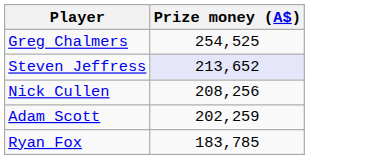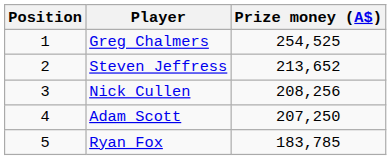 <table class="wikitable">
 <tr>
+<th>Position</th>
 <th>Player</th>
 <th>Prize money (<a href='#'>A$</a>)</th>
 </tr>
 <tr>
+<td align=center>1</td>
 <td> <a href='#'>Greg Chalmers</a></td>
 <td align=center>254,525</td>
 </tr>
 <tr>
+<td align=center>2</td>
 <td> <a href='#'>Steven Jeffress</a></td>
-<td align=center style="background: lavender;">213,652</td>
+<td align=center>213,652</td>
 </tr>
 <tr>
+<td align=center>3</td>
 <td> <a href='#'>Nick Cullen</a></td>
 <td align=center>208,256</td>
 </tr>
 <tr>
+<td align=center>4</td>
 <td> <a href='#'>Adam Scott</a></td>
-<td align=center>202,259</td>
+<td align=center>207,250</td>
 </tr>
 <tr>
+<td align=center>5</td>
 <td> <a href='#'>Ryan Fox</a></td>
 <td align=center>183,785</td>
 </tr>
 </table>
